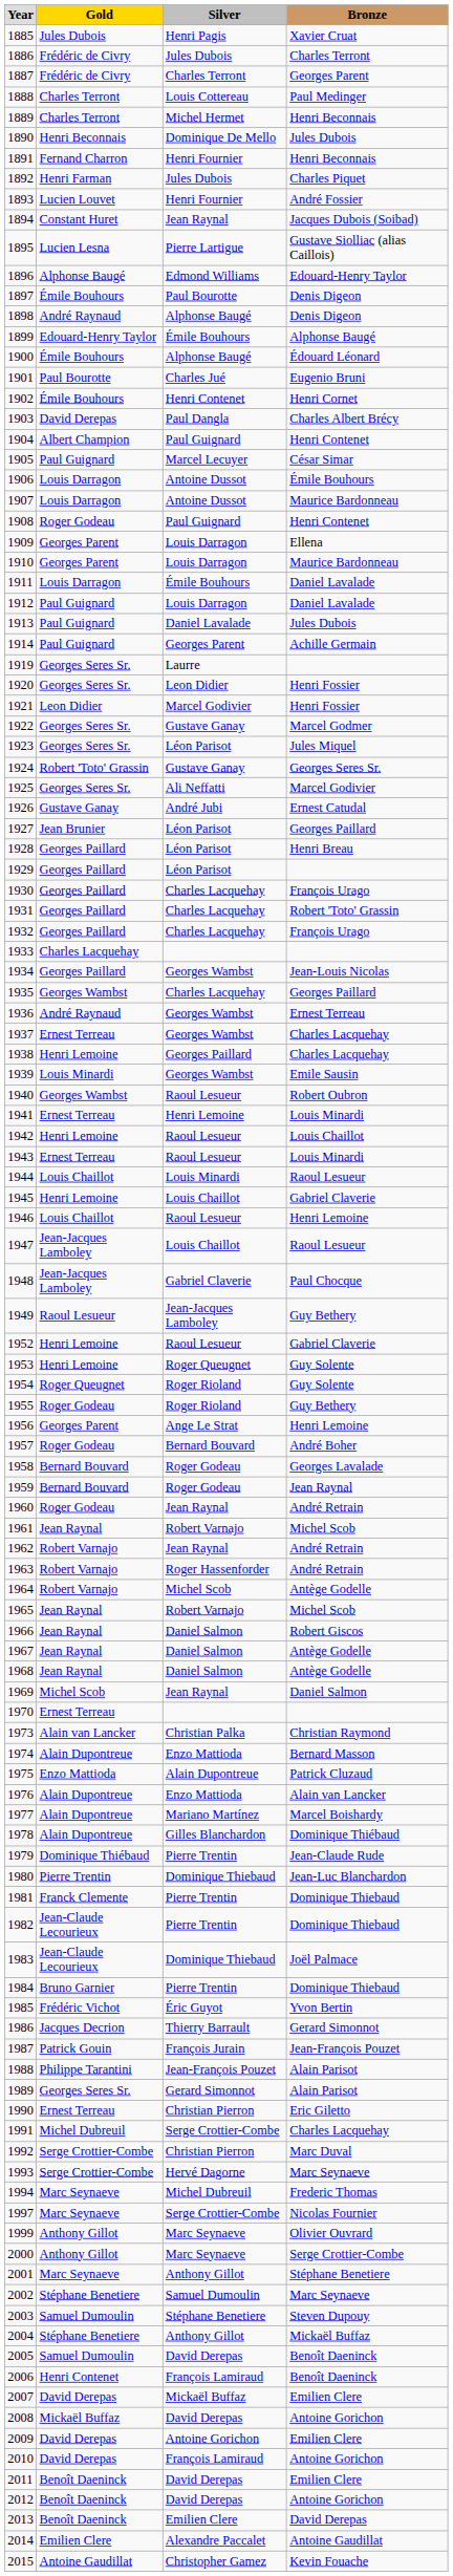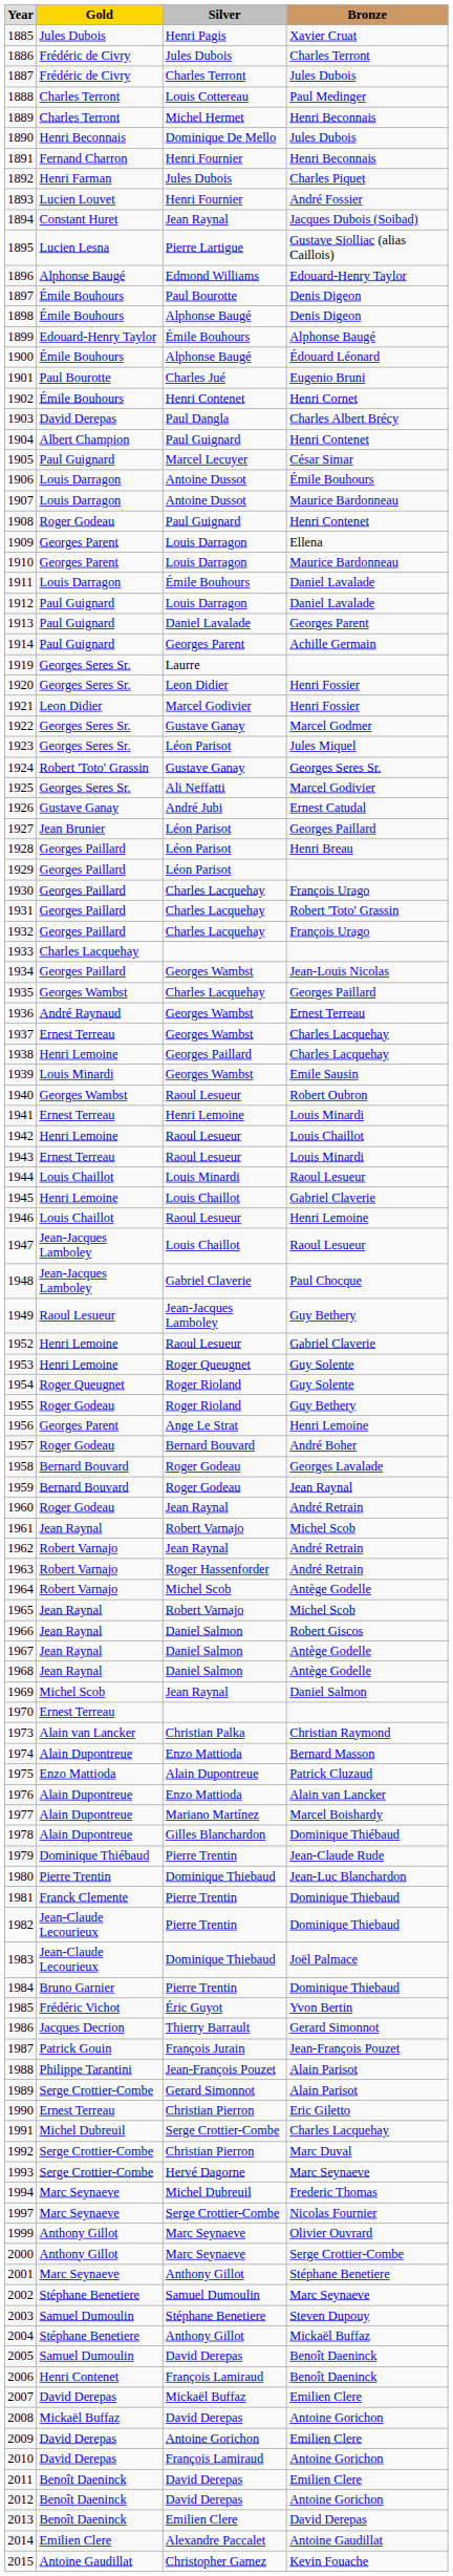 <table class="wikitable" style="width: 550px; text-align:left;">
 <tr>
 <td style="background:#DDDDDD; font-weight:bold; text-align:center;">Year</td>
 <td style="background:gold; font-weight:bold; text-align:center;">Gold</td>
 <td style="background:silver; font-weight:bold; text-align:center;">Silver</td>
 <td style="background:#cc9966; font-weight:bold; text-align:center;">Bronze</td>
 </tr>
 <tr>
 <td>1885</td>
 <td><a href='#'>Jules Dubois</a></td>
 <td><a href='#'>Henri Pagis</a></td>
 <td><a href='#'>Xavier Cruat</a></td>
 </tr>
 <tr>
 <td>1886</td>
 <td><a href='#'>Frédéric de Civry</a></td>
 <td><a href='#'>Jules Dubois</a></td>
 <td><a href='#'>Charles Terront</a></td>
 </tr>
 <tr>
 <td>1887</td>
 <td><a href='#'>Frédéric de Civry</a></td>
 <td><a href='#'>Charles Terront</a></td>
-<td><a href='#'>Georges Parent</a></td>
+<td><a href='#'>Jules Dubois</a></td>
 </tr>
 <tr>
 <td>1888</td>
 <td><a href='#'>Charles Terront</a></td>
 <td><a href='#'>Louis Cottereau</a></td>
 <td><a href='#'>Paul Medinger</a></td>
 </tr>
 <tr>
 <td>1889</td>
 <td><a href='#'>Charles Terront</a></td>
 <td><a href='#'>Michel Hermet</a></td>
 <td><a href='#'>Henri Beconnais</a></td>
 </tr>
 <tr>
 <td>1890</td>
 <td><a href='#'>Henri Beconnais</a></td>
 <td><a href='#'>Dominique De Mello</a></td>
 <td><a href='#'>Jules Dubois</a></td>
 </tr>
 <tr>
 <td>1891</td>
 <td><a href='#'>Fernand Charron</a></td>
 <td><a href='#'>Henri Fournier</a></td>
 <td><a href='#'>Henri Beconnais</a></td>
 </tr>
 <tr>
 <td>1892</td>
 <td><a href='#'>Henri Farman</a></td>
 <td><a href='#'>Jules Dubois</a></td>
 <td> <a href='#'>Charles Piquet</a></td>
 </tr>
 <tr>
 <td>1893</td>
 <td><a href='#'>Lucien Louvet</a></td>
 <td><a href='#'>Henri Fournier</a></td>
 <td><a href='#'>André Fossier</a></td>
 </tr>
 <tr>
 <td>1894</td>
 <td><a href='#'>Constant Huret</a></td>
 <td><a href='#'>Jean Raynal</a></td>
 <td><a href='#'>Jacques Dubois (Soibad)</a></td>
 </tr>
 <tr>
 <td>1895</td>
 <td><a href='#'>Lucien Lesna</a></td>
 <td><a href='#'>Pierre Lartigue</a></td>
 <td><a href='#'>Gustave Siolliac</a> (alias Caillois)</td>
 </tr>
 <tr>
 <td>1896</td>
 <td><a href='#'>Alphonse Baugé</a></td>
 <td><a href='#'>Edmond Williams</a></td>
 <td><a href='#'>Edouard-Henry Taylor</a></td>
 </tr>
 <tr>
 <td>1897</td>
 <td><a href='#'>Émile Bouhours</a></td>
 <td><a href='#'>Paul Bourotte</a></td>
 <td><a href='#'>Denis Digeon</a></td>
 </tr>
 <tr>
 <td>1898</td>
-<td><a href='#'>André Raynaud</a></td>
+<td><a href='#'>Émile Bouhours</a></td>
 <td><a href='#'>Alphonse Baugé</a></td>
 <td><a href='#'>Denis Digeon</a></td>
 </tr>
 <tr>
 <td>1899</td>
 <td><a href='#'>Edouard-Henry Taylor</a></td>
 <td><a href='#'>Émile Bouhours</a></td>
 <td><a href='#'>Alphonse Baugé</a></td>
 </tr>
 <tr>
 <td>1900</td>
 <td><a href='#'>Émile Bouhours</a></td>
 <td><a href='#'>Alphonse Baugé</a></td>
 <td><a href='#'>Édouard Léonard</a></td>
 </tr>
 <tr>
 <td>1901</td>
 <td><a href='#'>Paul Bourotte</a></td>
 <td><a href='#'>Charles Jué</a></td>
 <td><a href='#'>Eugenio Bruni</a></td>
 </tr>
 <tr>
 <td>1902</td>
 <td><a href='#'>Émile Bouhours</a></td>
 <td><a href='#'>Henri Contenet</a></td>
 <td><a href='#'>Henri Cornet</a></td>
 </tr>
 <tr>
 <td>1903</td>
 <td><a href='#'>David Derepas</a></td>
 <td><a href='#'>Paul Dangla</a></td>
 <td><a href='#'>Charles Albert Brécy</a></td>
 </tr>
 <tr>
 <td>1904</td>
 <td><a href='#'>Albert Champion</a></td>
 <td><a href='#'>Paul Guignard</a></td>
 <td><a href='#'>Henri Contenet</a></td>
 </tr>
 <tr>
 <td>1905</td>
 <td><a href='#'>Paul Guignard</a></td>
 <td><a href='#'>Marcel Lecuyer</a></td>
 <td><a href='#'>César Simar</a></td>
 </tr>
 <tr>
 <td>1906</td>
 <td><a href='#'>Louis Darragon</a></td>
 <td><a href='#'>Antoine Dussot</a></td>
 <td><a href='#'>Émile Bouhours</a></td>
 </tr>
 <tr>
 <td>1907</td>
 <td><a href='#'>Louis Darragon</a></td>
 <td><a href='#'>Antoine Dussot</a></td>
 <td><a href='#'>Maurice Bardonneau</a></td>
 </tr>
 <tr>
 <td>1908</td>
 <td><a href='#'>Roger Godeau</a></td>
 <td><a href='#'>Paul Guignard</a></td>
 <td><a href='#'>Henri Contenet</a></td>
 </tr>
 <tr>
 <td>1909</td>
 <td><a href='#'>Georges Parent</a></td>
 <td><a href='#'>Louis Darragon</a></td>
 <td>Ellena</td>
 </tr>
 <tr>
 <td>1910</td>
 <td><a href='#'>Georges Parent</a></td>
 <td><a href='#'>Louis Darragon</a></td>
 <td><a href='#'>Maurice Bardonneau</a></td>
 </tr>
 <tr>
 <td>1911</td>
 <td><a href='#'>Louis Darragon</a></td>
 <td><a href='#'>Émile Bouhours</a></td>
 <td><a href='#'>Daniel Lavalade</a></td>
 </tr>
 <tr>
 <td>1912</td>
 <td><a href='#'>Paul Guignard</a></td>
 <td><a href='#'>Louis Darragon</a></td>
 <td><a href='#'>Daniel Lavalade</a></td>
 </tr>
 <tr>
 <td>1913</td>
 <td><a href='#'>Paul Guignard</a></td>
 <td><a href='#'>Daniel Lavalade</a></td>
-<td><a href='#'>Jules Dubois</a></td>
+<td><a href='#'>Georges Parent</a></td>
 </tr>
 <tr>
 <td>1914</td>
 <td><a href='#'>Paul Guignard</a></td>
 <td><a href='#'>Georges Parent</a></td>
 <td><a href='#'>Achille Germain</a></td>
 </tr>
 <tr>
 <td>1919</td>
 <td><a href='#'>Georges Seres Sr.</a></td>
 <td>Laurre</td>
 <td></td>
 </tr>
 <tr>
 <td>1920</td>
 <td><a href='#'>Georges Seres Sr.</a></td>
 <td><a href='#'>Leon Didier</a></td>
 <td><a href='#'>Henri Fossier</a></td>
 </tr>
 <tr>
 <td>1921</td>
 <td><a href='#'>Leon Didier</a></td>
 <td><a href='#'>Marcel Godivier</a></td>
 <td><a href='#'>Henri Fossier</a></td>
 </tr>
 <tr>
 <td>1922</td>
 <td><a href='#'>Georges Seres Sr.</a></td>
 <td><a href='#'>Gustave Ganay</a></td>
 <td><a href='#'>Marcel Godmer</a></td>
 </tr>
 <tr>
 <td>1923</td>
 <td><a href='#'>Georges Seres Sr.</a></td>
 <td><a href='#'>Léon Parisot</a></td>
 <td><a href='#'>Jules Miquel</a></td>
 </tr>
 <tr>
 <td>1924</td>
 <td><a href='#'>Robert 'Toto' Grassin</a></td>
 <td><a href='#'>Gustave Ganay</a></td>
 <td><a href='#'>Georges Seres Sr.</a></td>
 </tr>
 <tr>
 <td>1925</td>
 <td><a href='#'>Georges Seres Sr.</a></td>
 <td><a href='#'>Ali Neffatti</a></td>
 <td><a href='#'>Marcel Godivier</a></td>
 </tr>
 <tr>
 <td>1926</td>
 <td><a href='#'>Gustave Ganay</a></td>
 <td><a href='#'>André Jubi</a></td>
 <td><a href='#'>Ernest Catudal</a></td>
 </tr>
 <tr>
 <td>1927</td>
 <td><a href='#'>Jean Brunier</a></td>
 <td><a href='#'>Léon Parisot</a></td>
 <td><a href='#'>Georges Paillard</a></td>
 </tr>
 <tr>
 <td>1928</td>
 <td><a href='#'>Georges Paillard</a></td>
 <td><a href='#'>Léon Parisot</a></td>
 <td><a href='#'>Henri Breau</a></td>
 </tr>
 <tr>
 <td>1929</td>
 <td><a href='#'>Georges Paillard</a></td>
 <td><a href='#'>Léon Parisot</a></td>
 <td></td>
 </tr>
 <tr>
 <td>1930</td>
 <td><a href='#'>Georges Paillard</a></td>
 <td><a href='#'>Charles Lacquehay</a></td>
 <td><a href='#'>François Urago</a></td>
 </tr>
 <tr>
 <td>1931</td>
 <td><a href='#'>Georges Paillard</a></td>
 <td><a href='#'>Charles Lacquehay</a></td>
 <td><a href='#'>Robert 'Toto' Grassin</a></td>
 </tr>
 <tr>
 <td>1932</td>
 <td><a href='#'>Georges Paillard</a></td>
 <td><a href='#'>Charles Lacquehay</a></td>
 <td><a href='#'>François Urago</a></td>
 </tr>
 <tr>
 <td>1933</td>
 <td><a href='#'>Charles Lacquehay</a></td>
 <td></td>
 <td></td>
 </tr>
 <tr>
 <td>1934</td>
 <td><a href='#'>Georges Paillard</a></td>
 <td><a href='#'>Georges Wambst</a></td>
 <td><a href='#'>Jean-Louis Nicolas</a></td>
 </tr>
 <tr>
 <td>1935</td>
 <td><a href='#'>Georges Wambst</a></td>
 <td><a href='#'>Charles Lacquehay</a></td>
 <td><a href='#'>Georges Paillard</a></td>
 </tr>
 <tr>
 <td>1936</td>
 <td><a href='#'>André Raynaud</a></td>
 <td><a href='#'>Georges Wambst</a></td>
 <td><a href='#'>Ernest Terreau</a></td>
 </tr>
 <tr>
 <td>1937</td>
 <td><a href='#'>Ernest Terreau</a></td>
 <td><a href='#'>Georges Wambst</a></td>
 <td><a href='#'>Charles Lacquehay</a></td>
 </tr>
 <tr>
 <td>1938</td>
 <td><a href='#'>Henri Lemoine</a></td>
 <td><a href='#'>Georges Paillard</a></td>
 <td><a href='#'>Charles Lacquehay</a></td>
 </tr>
 <tr>
 <td>1939</td>
 <td><a href='#'>Louis Minardi</a></td>
 <td><a href='#'>Georges Wambst</a></td>
 <td><a href='#'>Emile Sausin</a></td>
 </tr>
 <tr>
 <td>1940</td>
 <td><a href='#'>Georges Wambst</a></td>
 <td><a href='#'>Raoul Lesueur</a></td>
 <td><a href='#'>Robert Oubron</a></td>
 </tr>
 <tr>
 <td>1941</td>
 <td><a href='#'>Ernest Terreau</a></td>
 <td><a href='#'>Henri Lemoine</a></td>
 <td><a href='#'>Louis Minardi</a></td>
 </tr>
 <tr>
 <td>1942</td>
 <td><a href='#'>Henri Lemoine</a></td>
 <td><a href='#'>Raoul Lesueur</a></td>
 <td><a href='#'>Louis Chaillot</a></td>
 </tr>
 <tr>
 <td>1943</td>
 <td><a href='#'>Ernest Terreau</a></td>
 <td><a href='#'>Raoul Lesueur</a></td>
 <td><a href='#'>Louis Minardi</a></td>
 </tr>
 <tr>
 <td>1944</td>
 <td><a href='#'>Louis Chaillot</a></td>
 <td><a href='#'>Louis Minardi</a></td>
 <td><a href='#'>Raoul Lesueur</a></td>
 </tr>
 <tr>
 <td>1945</td>
 <td><a href='#'>Henri Lemoine</a></td>
 <td><a href='#'>Louis Chaillot</a></td>
 <td><a href='#'>Gabriel Claverie</a></td>
 </tr>
 <tr>
 <td>1946</td>
 <td><a href='#'>Louis Chaillot</a></td>
 <td><a href='#'>Raoul Lesueur</a></td>
 <td><a href='#'>Henri Lemoine</a></td>
 </tr>
 <tr>
 <td>1947</td>
 <td><a href='#'>Jean-Jacques Lamboley</a></td>
 <td><a href='#'>Louis Chaillot</a></td>
 <td><a href='#'>Raoul Lesueur</a></td>
 </tr>
 <tr>
 <td>1948</td>
 <td><a href='#'>Jean-Jacques Lamboley</a></td>
 <td><a href='#'>Gabriel Claverie</a></td>
 <td><a href='#'>Paul Chocque</a></td>
 </tr>
 <tr>
 <td>1949</td>
 <td><a href='#'>Raoul Lesueur</a></td>
 <td><a href='#'>Jean-Jacques Lamboley</a></td>
 <td><a href='#'>Guy Bethery</a></td>
 </tr>
 <tr>
 <td>1952</td>
 <td><a href='#'>Henri Lemoine</a></td>
 <td><a href='#'>Raoul Lesueur</a></td>
 <td><a href='#'>Gabriel Claverie</a></td>
 </tr>
 <tr>
 <td>1953</td>
 <td><a href='#'>Henri Lemoine</a></td>
 <td><a href='#'>Roger Queugnet</a></td>
 <td><a href='#'>Guy Solente</a></td>
 </tr>
 <tr>
 <td>1954</td>
 <td><a href='#'>Roger Queugnet</a></td>
 <td><a href='#'>Roger Rioland</a></td>
 <td><a href='#'>Guy Solente</a></td>
 </tr>
 <tr>
 <td>1955</td>
 <td><a href='#'>Roger Godeau</a></td>
 <td><a href='#'>Roger Rioland</a></td>
 <td><a href='#'>Guy Bethery</a></td>
 </tr>
 <tr>
 <td>1956</td>
 <td><a href='#'>Georges Parent</a></td>
 <td><a href='#'>Ange Le Strat</a></td>
 <td><a href='#'>Henri Lemoine</a></td>
 </tr>
 <tr>
 <td>1957</td>
 <td><a href='#'>Roger Godeau</a></td>
 <td><a href='#'>Bernard Bouvard</a></td>
 <td><a href='#'>André Boher</a></td>
 </tr>
 <tr>
 <td>1958</td>
 <td><a href='#'>Bernard Bouvard</a></td>
 <td><a href='#'>Roger Godeau</a></td>
 <td><a href='#'>Georges Lavalade</a></td>
 </tr>
 <tr>
 <td>1959</td>
 <td><a href='#'>Bernard Bouvard</a></td>
 <td><a href='#'>Roger Godeau</a></td>
 <td><a href='#'>Jean Raynal</a></td>
 </tr>
 <tr>
 <td>1960</td>
 <td><a href='#'>Roger Godeau</a></td>
 <td><a href='#'>Jean Raynal</a></td>
 <td><a href='#'>André Retrain</a></td>
 </tr>
 <tr>
 <td>1961</td>
 <td><a href='#'>Jean Raynal</a></td>
 <td><a href='#'>Robert Varnajo</a></td>
 <td><a href='#'>Michel Scob</a></td>
 </tr>
 <tr>
 <td>1962</td>
 <td><a href='#'>Robert Varnajo</a></td>
 <td><a href='#'>Jean Raynal</a></td>
 <td><a href='#'>André Retrain</a></td>
 </tr>
 <tr>
 <td>1963</td>
 <td><a href='#'>Robert Varnajo</a></td>
 <td><a href='#'>Roger Hassenforder</a></td>
 <td><a href='#'>André Retrain</a></td>
 </tr>
 <tr>
 <td>1964</td>
 <td><a href='#'>Robert Varnajo</a></td>
 <td><a href='#'>Michel Scob</a></td>
 <td><a href='#'>Antège Godelle</a></td>
 </tr>
 <tr>
 <td>1965</td>
 <td><a href='#'>Jean Raynal</a></td>
 <td><a href='#'>Robert Varnajo</a></td>
 <td><a href='#'>Michel Scob</a></td>
 </tr>
 <tr>
 <td>1966</td>
 <td><a href='#'>Jean Raynal</a></td>
 <td><a href='#'>Daniel Salmon</a></td>
 <td><a href='#'>Robert Giscos</a></td>
 </tr>
 <tr>
 <td>1967</td>
 <td><a href='#'>Jean Raynal</a></td>
 <td><a href='#'>Daniel Salmon</a></td>
 <td><a href='#'>Antège Godelle</a></td>
 </tr>
 <tr>
 <td>1968</td>
 <td><a href='#'>Jean Raynal</a></td>
 <td><a href='#'>Daniel Salmon</a></td>
 <td><a href='#'>Antège Godelle</a></td>
 </tr>
 <tr>
 <td>1969</td>
 <td><a href='#'>Michel Scob</a></td>
 <td><a href='#'>Jean Raynal</a></td>
 <td><a href='#'>Daniel Salmon</a></td>
 </tr>
 <tr>
 <td>1970</td>
 <td><a href='#'>Ernest Terreau</a></td>
 <td></td>
 <td></td>
 </tr>
 <tr>
 <td>1973</td>
 <td><a href='#'>Alain van Lancker</a></td>
 <td><a href='#'>Christian Palka</a></td>
 <td><a href='#'>Christian Raymond</a></td>
 </tr>
 <tr>
 <td>1974</td>
 <td><a href='#'>Alain Dupontreue</a></td>
 <td><a href='#'>Enzo Mattioda</a></td>
 <td><a href='#'>Bernard Masson</a></td>
 </tr>
 <tr>
 <td>1975</td>
 <td><a href='#'>Enzo Mattioda</a></td>
 <td><a href='#'>Alain Dupontreue</a></td>
 <td><a href='#'>Patrick Cluzaud</a></td>
 </tr>
 <tr>
 <td>1976</td>
 <td><a href='#'>Alain Dupontreue</a></td>
 <td><a href='#'>Enzo Mattioda</a></td>
 <td><a href='#'>Alain van Lancker</a></td>
 </tr>
 <tr>
 <td>1977</td>
 <td><a href='#'>Alain Dupontreue</a></td>
 <td><a href='#'>Mariano Martínez</a></td>
 <td><a href='#'>Marcel Boishardy</a></td>
 </tr>
 <tr>
 <td>1978</td>
 <td><a href='#'>Alain Dupontreue</a></td>
 <td><a href='#'>Gilles Blanchardon</a></td>
 <td><a href='#'>Dominique Thiébaud</a></td>
 </tr>
 <tr>
 <td>1979</td>
 <td><a href='#'>Dominique Thiébaud</a></td>
 <td><a href='#'>Pierre Trentin</a></td>
 <td><a href='#'>Jean-Claude Rude</a></td>
 </tr>
 <tr>
 <td>1980</td>
 <td><a href='#'>Pierre Trentin</a></td>
 <td><a href='#'>Dominique Thiebaud</a></td>
 <td><a href='#'>Jean-Luc Blanchardon</a></td>
 </tr>
 <tr>
 <td>1981</td>
 <td><a href='#'>Franck Clemente</a></td>
 <td><a href='#'>Pierre Trentin</a></td>
 <td><a href='#'>Dominique Thiebaud</a></td>
 </tr>
 <tr>
 <td>1982</td>
 <td><a href='#'>Jean-Claude Lecourieux</a></td>
 <td><a href='#'>Pierre Trentin</a></td>
 <td><a href='#'>Dominique Thiebaud</a></td>
 </tr>
 <tr>
 <td>1983</td>
 <td><a href='#'>Jean-Claude Lecourieux</a></td>
 <td><a href='#'>Dominique Thiebaud</a></td>
 <td><a href='#'>Joël Palmace</a></td>
 </tr>
 <tr>
 <td>1984</td>
 <td><a href='#'>Bruno Garnier</a></td>
 <td><a href='#'>Pierre Trentin</a></td>
 <td><a href='#'>Dominique Thiebaud</a></td>
 </tr>
 <tr>
 <td>1985</td>
 <td><a href='#'>Frédéric Vichot</a></td>
 <td><a href='#'>Éric Guyot</a></td>
 <td><a href='#'>Yvon Bertin</a></td>
 </tr>
 <tr>
 <td>1986</td>
 <td><a href='#'>Jacques Decrion</a></td>
 <td><a href='#'>Thierry Barrault</a></td>
 <td><a href='#'>Gerard Simonnot</a></td>
 </tr>
 <tr>
 <td>1987</td>
 <td><a href='#'>Patrick Gouin</a></td>
 <td><a href='#'>François Jurain</a></td>
 <td><a href='#'>Jean-François Pouzet</a></td>
 </tr>
 <tr>
 <td>1988</td>
 <td><a href='#'>Philippe Tarantini</a></td>
 <td><a href='#'>Jean-François Pouzet</a></td>
 <td><a href='#'>Alain Parisot</a></td>
 </tr>
 <tr>
 <td>1989</td>
-<td><a href='#'>Georges Seres Sr.</a></td>
+<td><a href='#'>Serge Crottier-Combe</a></td>
 <td><a href='#'>Gerard Simonnot</a></td>
 <td><a href='#'>Alain Parisot</a></td>
 </tr>
 <tr>
 <td>1990</td>
 <td><a href='#'>Ernest Terreau</a></td>
 <td><a href='#'>Christian Pierron</a></td>
 <td><a href='#'>Eric Giletto</a></td>
 </tr>
 <tr>
 <td>1991</td>
 <td><a href='#'>Michel Dubreuil</a></td>
 <td><a href='#'>Serge Crottier-Combe</a></td>
 <td><a href='#'>Charles Lacquehay</a></td>
 </tr>
 <tr>
 <td>1992</td>
 <td><a href='#'>Serge Crottier-Combe</a></td>
 <td><a href='#'>Christian Pierron</a></td>
 <td><a href='#'>Marc Duval</a></td>
 </tr>
 <tr>
 <td>1993</td>
 <td><a href='#'>Serge Crottier-Combe</a></td>
 <td><a href='#'>Hervé Dagorne</a></td>
 <td> <a href='#'>Marc Seynaeve</a></td>
 </tr>
 <tr>
 <td>1994</td>
 <td> <a href='#'>Marc Seynaeve</a></td>
 <td><a href='#'>Michel Dubreuil</a></td>
 <td><a href='#'>Frederic Thomas</a></td>
 </tr>
 <tr>
 <td>1997</td>
 <td> <a href='#'>Marc Seynaeve</a></td>
 <td><a href='#'>Serge Crottier-Combe</a></td>
 <td><a href='#'>Nicolas Fournier</a></td>
 </tr>
 <tr>
 <td>1999</td>
 <td><a href='#'>Anthony Gillot</a></td>
 <td> <a href='#'>Marc Seynaeve</a></td>
 <td><a href='#'>Olivier Ouvrard</a></td>
 </tr>
 <tr>
 <td>2000</td>
 <td><a href='#'>Anthony Gillot</a></td>
 <td> <a href='#'>Marc Seynaeve</a></td>
 <td><a href='#'>Serge Crottier-Combe</a></td>
 </tr>
 <tr>
 <td>2001</td>
 <td> <a href='#'>Marc Seynaeve</a></td>
 <td><a href='#'>Anthony Gillot</a></td>
 <td><a href='#'>Stéphane Benetiere</a></td>
 </tr>
 <tr>
 <td>2002</td>
 <td><a href='#'>Stéphane Benetiere</a></td>
 <td><a href='#'>Samuel Dumoulin</a></td>
 <td> <a href='#'>Marc Seynaeve</a></td>
 </tr>
 <tr>
 <td>2003</td>
 <td><a href='#'>Samuel Dumoulin</a></td>
 <td><a href='#'>Stéphane Benetiere</a></td>
 <td><a href='#'>Steven Dupouy</a></td>
 </tr>
 <tr>
 <td>2004</td>
 <td><a href='#'>Stéphane Benetiere</a></td>
 <td><a href='#'>Anthony Gillot</a></td>
 <td><a href='#'>Mickaël Buffaz</a></td>
 </tr>
 <tr>
 <td>2005</td>
 <td><a href='#'>Samuel Dumoulin</a></td>
 <td><a href='#'>David Derepas</a></td>
 <td><a href='#'>Benoît Daeninck</a></td>
 </tr>
 <tr>
 <td>2006</td>
 <td><a href='#'>Henri Contenet</a></td>
 <td><a href='#'>François Lamiraud</a></td>
 <td><a href='#'>Benoît Daeninck</a></td>
 </tr>
 <tr>
 <td>2007</td>
 <td><a href='#'>David Derepas</a></td>
 <td><a href='#'>Mickaël Buffaz</a></td>
 <td><a href='#'>Emilien Clere</a></td>
 </tr>
 <tr>
 <td>2008</td>
 <td><a href='#'>Mickaël Buffaz</a></td>
 <td><a href='#'>David Derepas</a></td>
 <td><a href='#'>Antoine Gorichon</a></td>
 </tr>
 <tr>
 <td>2009</td>
 <td><a href='#'>David Derepas</a></td>
 <td><a href='#'>Antoine Gorichon</a></td>
 <td><a href='#'>Emilien Clere</a></td>
 </tr>
 <tr>
 <td>2010</td>
 <td><a href='#'>David Derepas</a></td>
 <td><a href='#'>François Lamiraud</a></td>
 <td><a href='#'>Antoine Gorichon</a></td>
 </tr>
 <tr>
 <td>2011</td>
 <td><a href='#'>Benoît Daeninck</a></td>
 <td><a href='#'>David Derepas</a></td>
 <td><a href='#'>Emilien Clere</a></td>
 </tr>
 <tr>
 <td>2012</td>
 <td><a href='#'>Benoît Daeninck</a></td>
 <td><a href='#'>David Derepas</a></td>
 <td><a href='#'>Antoine Gorichon</a></td>
 </tr>
 <tr>
 <td>2013</td>
 <td><a href='#'>Benoît Daeninck</a></td>
 <td><a href='#'>Emilien Clere</a></td>
 <td><a href='#'>David Derepas</a></td>
 </tr>
 <tr>
 <td>2014</td>
 <td><a href='#'>Emilien Clere</a></td>
 <td><a href='#'>Alexandre Paccalet</a></td>
 <td><a href='#'>Antoine Gaudillat</a></td>
 </tr>
 <tr>
 <td>2015</td>
 <td><a href='#'>Antoine Gaudillat</a></td>
 <td><a href='#'>Christopher Gamez</a></td>
 <td><a href='#'>Kevin Fouache</a></td>
 </tr>
 </table>
